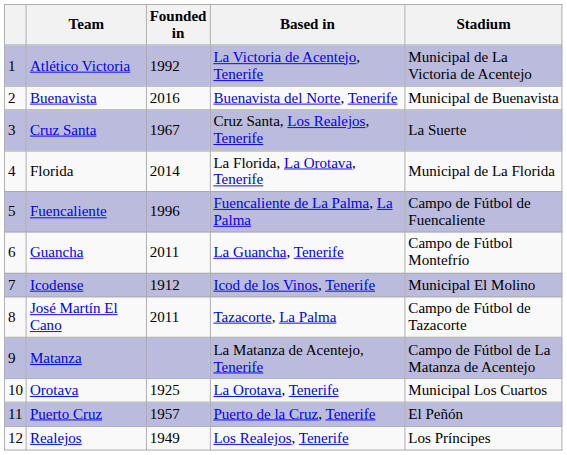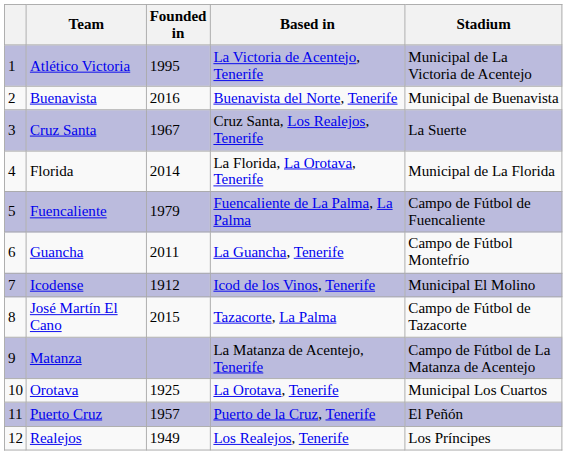 <table class="wikitable sortable">
 <tr>
 <th width=10></th>
 <th width=120>Team</th>
 <th width=20>Founded in</th>
 <th width=200>Based in</th>
 <th width=160>Stadium</th>
 </tr>
 <tr ! style="background:#BBBBDD;">
 <td>1</td>
 <td><a href='#'>Atlético Victoria</a></td>
-<td>1992</td>
+<td>1995</td>
 <td><a href='#'>La Victoria de Acentejo</a>, <a href='#'>Tenerife</a></td>
 <td>Municipal de La Victoria de Acentejo</td>
 </tr>
 <tr>
 <td>2</td>
 <td><a href='#'>Buenavista</a></td>
 <td>2016</td>
 <td><a href='#'>Buenavista del Norte</a>, <a href='#'>Tenerife</a></td>
 <td>Municipal de Buenavista</td>
 </tr>
 <tr ! style="background:#BBBBDD;">
 <td>3</td>
 <td><a href='#'>Cruz Santa</a></td>
 <td>1967</td>
 <td>Cruz Santa, <a href='#'>Los Realejos</a>, <a href='#'>Tenerife</a></td>
 <td>La Suerte</td>
 </tr>
 <tr>
 <td>4</td>
 <td>Florida</td>
 <td>2014</td>
 <td>La Florida, <a href='#'>La Orotava</a>, <a href='#'>Tenerife</a></td>
 <td>Municipal de La Florida</td>
 </tr>
 <tr ! style="background:#BBBBDD;">
 <td>5</td>
 <td><a href='#'>Fuencaliente</a></td>
-<td>1996</td>
+<td>1979</td>
 <td><a href='#'>Fuencaliente de La Palma</a>, <a href='#'>La Palma</a></td>
 <td>Campo de Fútbol de Fuencaliente</td>
 </tr>
 <tr>
 <td>6</td>
 <td><a href='#'>Guancha</a></td>
 <td>2011</td>
 <td><a href='#'>La Guancha</a>, <a href='#'>Tenerife</a></td>
 <td>Campo de Fútbol Montefrío</td>
 </tr>
 <tr ! style="background:#BBBBDD;">
 <td>7</td>
 <td><a href='#'>Icodense</a></td>
 <td>1912</td>
 <td><a href='#'>Icod de los Vinos</a>, <a href='#'>Tenerife</a></td>
 <td>Municipal El Molino</td>
 </tr>
 <tr>
 <td>8</td>
 <td><a href='#'>José Martín El Cano</a></td>
-<td>2011</td>
+<td>2015</td>
 <td><a href='#'>Tazacorte</a>, <a href='#'>La Palma</a></td>
 <td>Campo de Fútbol de Tazacorte</td>
 </tr>
 <tr ! style="background:#BBBBDD;">
 <td>9</td>
 <td><a href='#'>Matanza</a></td>
 <td></td>
 <td>La Matanza de Acentejo, <a href='#'>Tenerife</a></td>
 <td>Campo de Fútbol de La Matanza de Acentejo</td>
 </tr>
 <tr>
 <td>10</td>
 <td><a href='#'>Orotava</a></td>
 <td>1925</td>
 <td><a href='#'>La Orotava</a>, <a href='#'>Tenerife</a></td>
 <td>Municipal Los Cuartos</td>
 </tr>
 <tr ! style="background:#BBBBDD;">
 <td>11</td>
 <td><a href='#'>Puerto Cruz</a></td>
 <td>1957</td>
 <td><a href='#'>Puerto de la Cruz</a>, <a href='#'>Tenerife</a></td>
 <td>El Peñón</td>
 </tr>
 <tr>
 <td>12</td>
 <td><a href='#'>Realejos</a></td>
 <td>1949</td>
 <td><a href='#'>Los Realejos</a>, <a href='#'>Tenerife</a></td>
 <td>Los Príncipes</td>
 </tr>
 </table>
